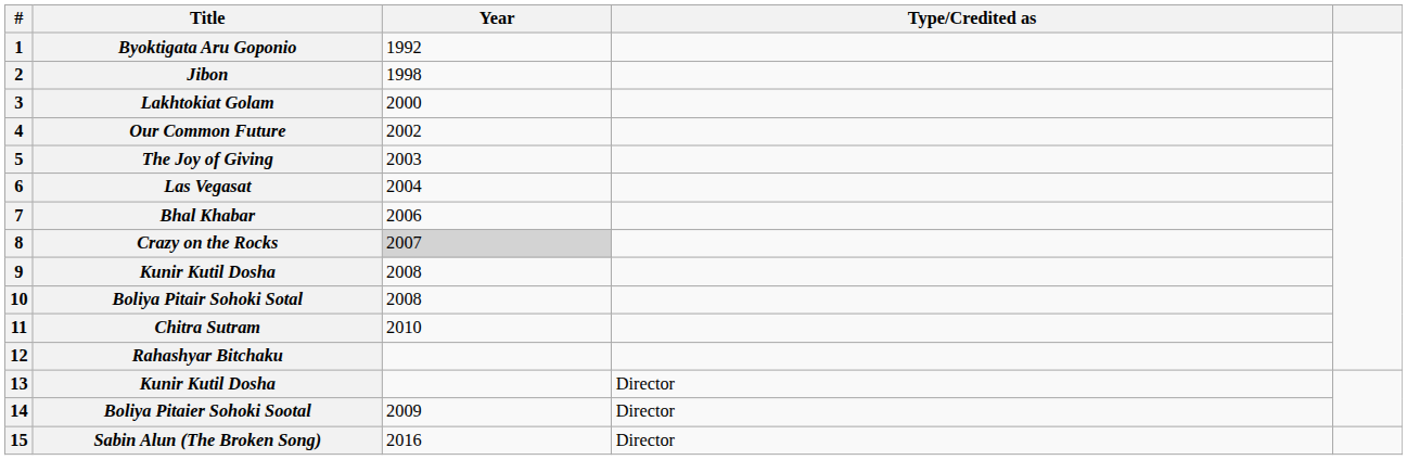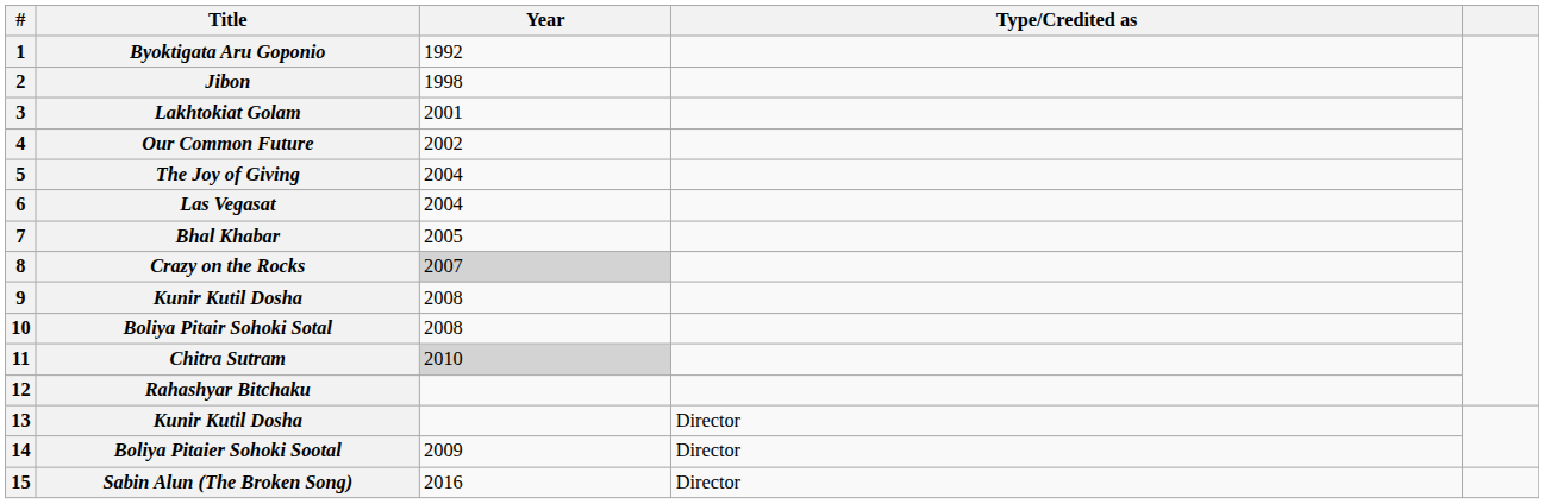 <table class="wikitable sortable plainrowheaders" width=100%>
 <tr>
 <th scope="col" width=2%>#</th>
 <th scope="col" width=25%>Title</th>
 <th scope="col">Year</th>
 <th scope="col">Type/Credited as</th>
 <th width=5%></th>
 </tr>
 <tr>
 <th scope="row" align="left">1</th>
 <th><em>Byoktigata Aru Goponio</em></th>
 <td>1992</td>
 <td></td>
 <td rowspan="12"></td>
 </tr>
 <tr>
 <th scope="row" align="left">2</th>
 <th><em>Jibon</em></th>
 <td>1998</td>
 <td></td>
 </tr>
 <tr>
 <th scope="row" align="left">3</th>
 <th><em>Lakhtokiat Golam</em></th>
-<td>2000</td>
+<td>2001</td>
 <td></td>
 </tr>
 <tr>
 <th scope="row" align="left">4</th>
 <th><em>Our Common Future</em></th>
 <td>2002</td>
 <td></td>
 </tr>
 <tr>
 <th scope="row" align="left">5</th>
 <th><em>The Joy of Giving</em></th>
-<td>2003</td>
+<td>2004</td>
 <td></td>
 </tr>
 <tr>
 <th scope="row" align="left">6</th>
 <th><em>Las Vegasat</em></th>
 <td>2004</td>
 <td></td>
 </tr>
 <tr>
 <th scope="row" align="left">7</th>
 <th><em>Bhal Khabar</em></th>
-<td>2006</td>
+<td>2005</td>
 <td></td>
 </tr>
 <tr>
 <th scope="row" align="left">8</th>
 <th><em>Crazy on the Rocks</em></th>
 <td style="background: lightgrey;">2007</td>
 <td></td>
 </tr>
 <tr>
 <th scope="row" align="left">9</th>
 <th><em>Kunir Kutil Dosha</em></th>
 <td>2008</td>
 <td></td>
 </tr>
 <tr>
 <th scope="row" align="left">10</th>
 <th><em>Boliya Pitair Sohoki Sotal</em></th>
 <td>2008</td>
 <td></td>
 </tr>
 <tr>
 <th scope="row" align="left">11</th>
 <th><em>Chitra Sutram</em></th>
-<td>2010</td>
+<td style="background: lightgrey;">2010</td>
 <td></td>
 </tr>
 <tr>
 <th scope="row" align="left">12</th>
 <th><em>Rahashyar Bitchaku</em></th>
 <td></td>
 <td></td>
 </tr>
 <tr>
 <th scope="row" align="left">13</th>
 <th><em>Kunir Kutil Dosha</em></th>
 <td></td>
 <td>Director</td>
 <td rowspan="2"></td>
 </tr>
 <tr>
 <th scope="row" align="left">14</th>
 <th><em>Boliya Pitaier Sohoki Sootal</em></th>
 <td>2009</td>
 <td>Director</td>
 </tr>
 <tr>
 <th scope="row" align="left">15</th>
 <th><em>Sabin Alun (The Broken Song)</em></th>
 <td>2016</td>
 <td>Director</td>
 <td></td>
 </tr>
 </table>
